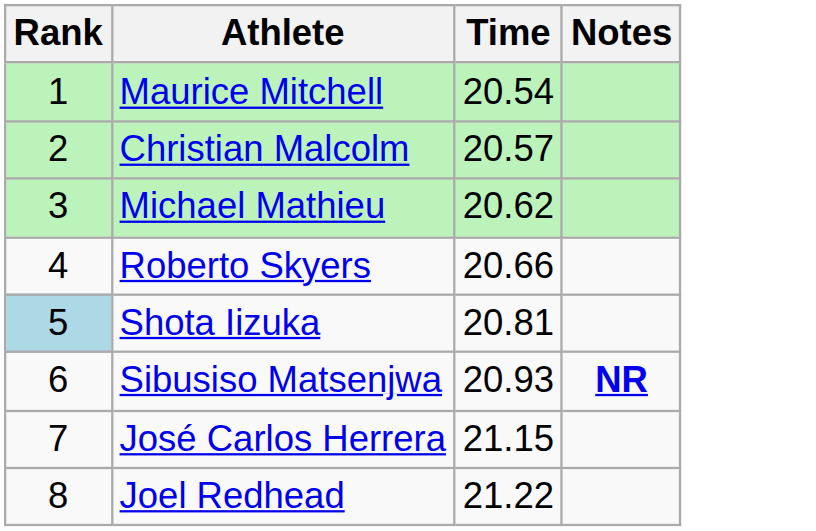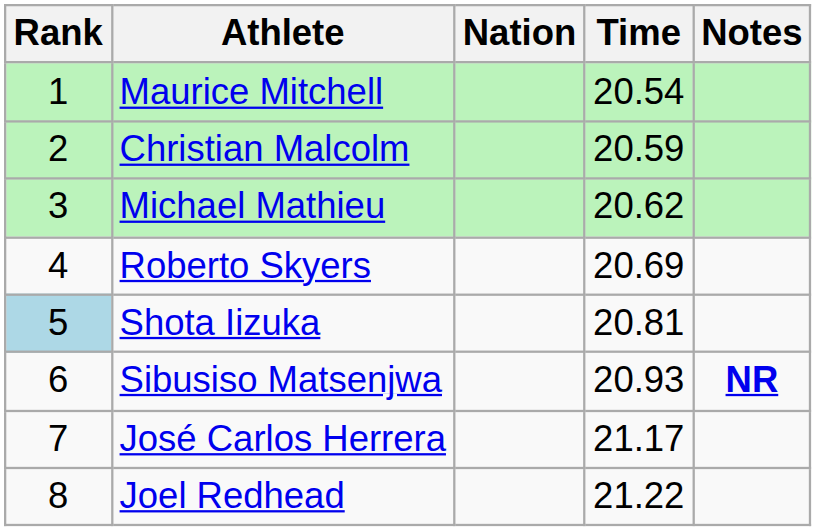 <table class="wikitable sortable" style="text-align:center">
 <tr>
 <th>Rank</th>
 <th>Athlete</th>
+<th>Nation</th>
 <th>Time</th>
 <th>Notes</th>
 </tr>
 <tr style="background:#bbf3bb;">
 <td>1</td>
 <td align=left><a href='#'>Maurice Mitchell</a></td>
+<td align=left></td>
 <td>20.54</td>
 <td></td>
 </tr>
 <tr style="background:#bbf3bb;">
 <td>2</td>
 <td align=left><a href='#'>Christian Malcolm</a></td>
-<td>20.57</td>
+<td align=left></td>
+<td>20.59</td>
 <td></td>
 </tr>
 <tr style="background:#bbf3bb;">
 <td>3</td>
 <td align=left><a href='#'>Michael Mathieu</a></td>
+<td align=left></td>
 <td>20.62</td>
 <td></td>
 </tr>
 <tr>
 <td>4</td>
 <td align=left><a href='#'>Roberto Skyers</a></td>
-<td>20.66</td>
+<td align=left></td>
+<td>20.69</td>
 <td></td>
 </tr>
 <tr>
 <td style="background: lightblue;">5</td>
 <td align=left><a href='#'>Shota Iizuka</a></td>
+<td align=left></td>
 <td>20.81</td>
 <td></td>
 </tr>
 <tr>
 <td>6</td>
 <td align=left><a href='#'>Sibusiso Matsenjwa</a></td>
+<td align=left></td>
 <td>20.93</td>
 <td><strong><a href='#'>NR</a></strong></td>
 </tr>
 <tr>
 <td>7</td>
 <td align=left><a href='#'>José Carlos Herrera</a></td>
-<td>21.15</td>
+<td align=left></td>
+<td>21.17</td>
 <td></td>
 </tr>
 <tr>
 <td>8</td>
 <td align=left><a href='#'>Joel Redhead</a></td>
+<td align=left></td>
 <td>21.22</td>
 <td></td>
 </tr>
 </table>
